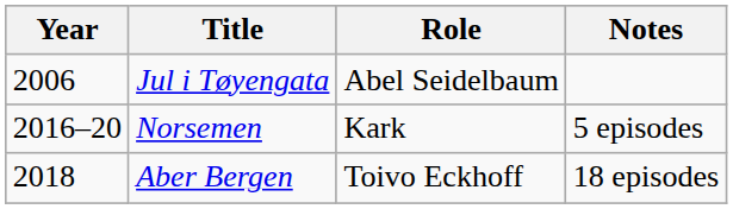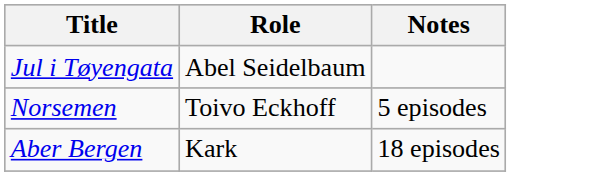 <table class="wikitable sortable">
 <tr>
-<th>Year</th>
 <th>Title</th>
 <th>Role</th>
 <th class="unsortable">Notes</th>
 </tr>
 <tr>
-<td>2006</td>
 <td><em><a href='#'>Jul i Tøyengata</a></em></td>
 <td>Abel Seidelbaum</td>
 <td></td>
 </tr>
 <tr>
-<td>2016–20</td>
 <td><em><a href='#'>Norsemen</a></em></td>
-<td>Kark</td>
+<td>Toivo Eckhoff</td>
 <td>5 episodes</td>
 </tr>
 <tr>
-<td>2018</td>
 <td><em><a href='#'>Aber Bergen</a></em></td>
-<td>Toivo Eckhoff</td>
+<td>Kark</td>
 <td>18 episodes</td>
 </tr>
 </table>
